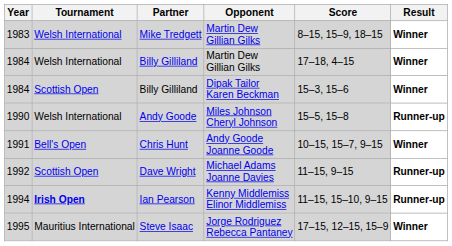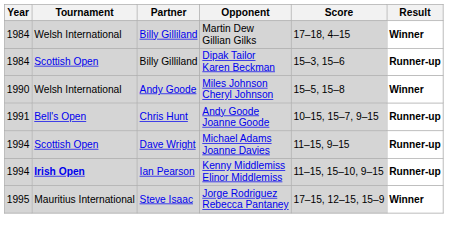 <table class="sortable wikitable" style="font-size: 90%;">
 <tr>
 <th>Year</th>
 <th>Tournament</th>
 <th>Partner</th>
 <th>Opponent</th>
 <th>Score</th>
 <th>Result</th>
-</tr>
-<tr style="background:#D5D5D5">
-<td align="center">1983</td>
-<td align="left"><a href='#'>Welsh International</a></td>
-<td align="left"> <a href='#'>Mike Tredgett</a></td>
-<td align="left"> <a href='#'>Martin Dew</a><br> <a href='#'>Gillian Gilks</a></td>
-<td align="left">8–15, 15–9, 18–15</td>
-<td style="text-align:left; background:white"> <strong>Winner</strong></td>
 </tr>
 <tr style="background:#D5D5D5">
 <td align="center">1984</td>
 <td align="left">Welsh International</td>
 <td align="left"> <a href='#'>Billy Gilliland</a></td>
 <td align="left"> Martin Dew<br> Gillian Gilks</td>
 <td align="left">17–18, 4–15</td>
 <td style="text-align:left; background:white"> <strong>Winner</strong></td>
 </tr>
 <tr style="background:#D5D5D5">
 <td align="center">1984</td>
 <td align="left"><a href='#'>Scottish Open</a></td>
 <td align="left"> Billy Gilliland</td>
 <td align="left"> <a href='#'>Dipak Tailor</a> <br>  <a href='#'>Karen Beckman</a></td>
 <td align="left">15–3, 15–6</td>
-<td style="text-align:left; background:white"> <strong>Winner</strong></td>
+<td style="text-align:left; background:white"> <strong>Runner-up</strong></td>
 </tr>
 <tr style="background:#D5D5D5">
 <td align="center">1990</td>
 <td align="left">Welsh International</td>
 <td align="left"> <a href='#'>Andy Goode</a></td>
 <td align="left"> <a href='#'>Miles Johnson</a><br> <a href='#'>Cheryl Johnson</a></td>
 <td align="left">15–5, 15–8</td>
-<td style="text-align:left; background:white"> <strong>Runner-up</strong></td>
+<td style="text-align:left; background:white"> <strong>Winner</strong></td>
 </tr>
 <tr style="background:#D5D5D5">
 <td align="center">1991</td>
 <td align="left"><a href='#'>Bell's Open</a></td>
 <td align="left"> <a href='#'>Chris Hunt</a></td>
 <td align="left"> <a href='#'>Andy Goode</a><br> <a href='#'>Joanne Goode</a></td>
 <td align="left">10–15, 15–7, 9–15</td>
-<td style="text-align:left; background:white"> <strong>Winner</strong></td>
+<td style="text-align:left; background:white"> <strong>Runner-up</strong></td>
 </tr>
 <tr style="background:#D5D5D5">
-<td align="center">1992</td>
+<td align="center">1994</td>
 <td align="left"><a href='#'>Scottish Open</a></td>
 <td align="left"> <a href='#'>Dave Wright</a></td>
 <td align="left"> <a href='#'>Michael Adams</a><br> <a href='#'>Joanne Davies</a></td>
 <td align="left">11–15, 9–15</td>
 <td style="text-align:left; background:white"> <strong>Runner-up</strong></td>
 </tr>
 <tr style="background:#D5D5D5">
 <td align="center">1994</td>
 <td align="left"><strong><a href='#'>Irish Open</a></strong></td>
 <td align="left"> <a href='#'>Ian Pearson</a></td>
 <td align="left"> <a href='#'>Kenny Middlemiss</a><br> <a href='#'>Elinor Middlemiss</a></td>
 <td align="left">11–15, 15–10, 9–15</td>
 <td style="text-align:left; background:white"> <strong>Runner-up</strong></td>
 </tr>
 <tr style="background:#D5D5D5">
 <td align="center">1995</td>
 <td align="left">Mauritius International</td>
 <td align="left"> <a href='#'>Steve Isaac</a></td>
 <td align="left"> <a href='#'>Jorge Rodriguez</a><br> <a href='#'>Rebecca Pantaney</a></td>
 <td align="left">17–15, 12–15, 15–9</td>
 <td style="text-align:left; background:white"> <strong>Winner</strong></td>
 </tr>
 </table>
